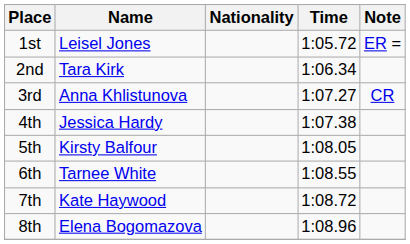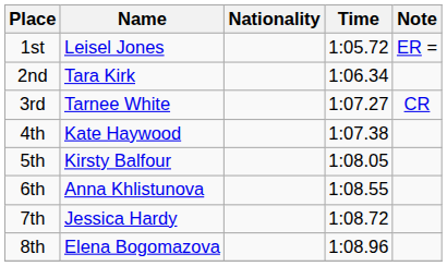 <table class="wikitable" style="text-align:center">
 <tr>
 <th>Place</th>
 <th>Name</th>
 <th>Nationality</th>
 <th>Time</th>
 <th>Note</th>
 </tr>
 <tr>
 <td>1st</td>
 <td align=left><a href='#'>Leisel Jones</a></td>
 <td align=left></td>
 <td>1:05.72</td>
 <td><a href='#'>ER</a> =</td>
 </tr>
 <tr>
 <td>2nd</td>
 <td align=left><a href='#'>Tara Kirk</a></td>
 <td align=left></td>
 <td>1:06.34</td>
 <td></td>
 </tr>
 <tr>
 <td>3rd</td>
-<td align=left><a href='#'>Anna Khlistunova</a></td>
+<td align=left><a href='#'>Tarnee White</a></td>
 <td align=left></td>
 <td>1:07.27</td>
 <td><a href='#'>CR</a></td>
 </tr>
 <tr>
 <td>4th</td>
-<td align=left><a href='#'>Jessica Hardy</a></td>
+<td align=left><a href='#'>Kate Haywood</a></td>
 <td align=left></td>
 <td>1:07.38</td>
 <td></td>
 </tr>
 <tr>
 <td>5th</td>
 <td align=left><a href='#'>Kirsty Balfour</a></td>
 <td align=left></td>
 <td>1:08.05</td>
 <td></td>
 </tr>
 <tr>
 <td>6th</td>
-<td align=left><a href='#'>Tarnee White</a></td>
+<td align=left><a href='#'>Anna Khlistunova</a></td>
 <td align=left></td>
 <td>1:08.55</td>
 <td></td>
 </tr>
 <tr>
 <td>7th</td>
-<td align=left><a href='#'>Kate Haywood</a></td>
+<td align=left><a href='#'>Jessica Hardy</a></td>
 <td align=left></td>
 <td>1:08.72</td>
 <td></td>
 </tr>
 <tr>
 <td>8th</td>
 <td align=left><a href='#'>Elena Bogomazova</a></td>
 <td align=left></td>
 <td>1:08.96</td>
 <td></td>
 </tr>
 <tr>
 </tr>
 </table>
